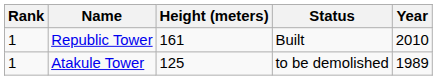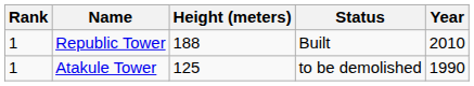 <table class="wikitable">
 <tr>
 <th>Rank</th>
 <th>Name</th>
 <th>Height (meters)</th>
 <th>Status</th>
 <th>Year</th>
 </tr>
 <tr>
 <td>1</td>
 <td><a href='#'>Republic Tower</a></td>
-<td>161</td>
+<td>188</td>
 <td>Built</td>
 <td>2010</td>
 </tr>
 <tr>
 <td>1</td>
 <td><a href='#'>Atakule Tower</a></td>
 <td>125</td>
 <td>to be demolished</td>
-<td>1989</td>
+<td>1990</td>
 </tr>
 </table>
